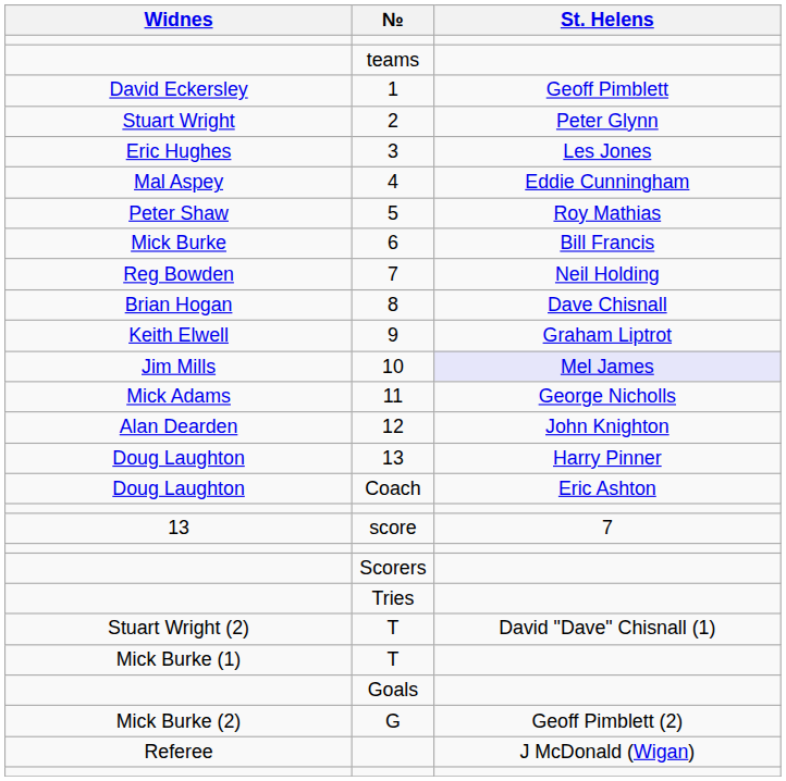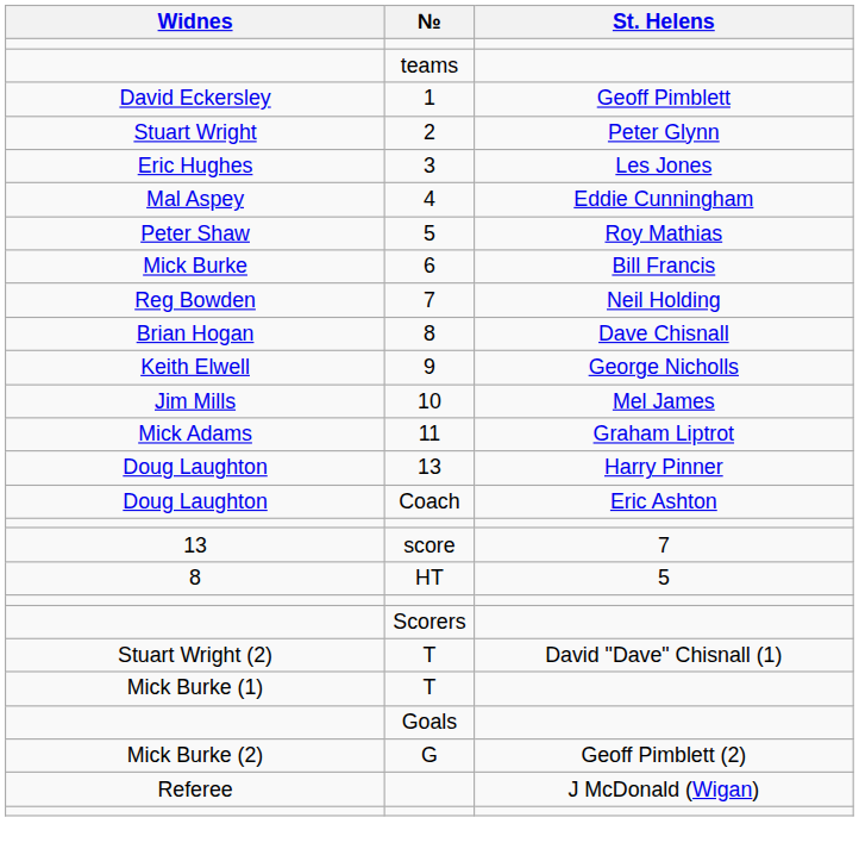 <table class="wikitable" style="text-align:center;">
 <tr>
 <th width=280 abbr=winner><a href='#'>Widnes</a></th>
 <th width=60 abbr="Number">№</th>
 <th width=280 abbr=runner-up><a href='#'>St. Helens</a></th>
 </tr>
 <tr>
 <td></td>
 <td></td>
 <td></td>
 </tr>
 <tr>
 <td></td>
 <td>teams</td>
 <td></td>
 </tr>
 <tr>
 <td><a href='#'>David Eckersley</a></td>
 <td>1</td>
 <td><a href='#'>Geoff Pimblett</a></td>
 </tr>
 <tr>
 <td><a href='#'>Stuart Wright</a></td>
 <td>2</td>
 <td><a href='#'>Peter Glynn</a></td>
 </tr>
 <tr>
 <td><a href='#'>Eric Hughes</a></td>
 <td>3</td>
 <td><a href='#'>Les Jones</a></td>
 </tr>
 <tr>
 <td><a href='#'>Mal Aspey</a></td>
 <td>4</td>
 <td><a href='#'>Eddie Cunningham</a></td>
 </tr>
 <tr>
 <td><a href='#'>Peter Shaw</a></td>
 <td>5</td>
 <td><a href='#'>Roy Mathias</a></td>
 </tr>
 <tr>
 <td><a href='#'>Mick Burke</a></td>
 <td>6</td>
 <td><a href='#'>Bill Francis</a></td>
 </tr>
 <tr>
 <td><a href='#'>Reg Bowden  </a></td>
 <td>7</td>
 <td><a href='#'>Neil Holding</a></td>
 </tr>
 <tr>
 <td><a href='#'>Brian Hogan</a></td>
 <td>8</td>
 <td><a href='#'>Dave Chisnall</a></td>
 </tr>
 <tr>
 <td><a href='#'>Keith Elwell</a></td>
 <td>9</td>
-<td><a href='#'>Graham Liptrot</a></td>
+<td><a href='#'>George Nicholls</a></td>
 </tr>
 <tr>
 <td><a href='#'>Jim Mills</a></td>
 <td>10</td>
-<td style="background: lavender;"><a href='#'>Mel James</a></td>
+<td><a href='#'>Mel James</a></td>
 </tr>
 <tr>
 <td><a href='#'>Mick Adams</a></td>
 <td>11</td>
-<td><a href='#'>George Nicholls</a></td>
-</tr>
-<tr>
-<td><a href='#'>Alan Dearden</a></td>
-<td>12</td>
-<td><a href='#'>John Knighton</a></td>
+<td><a href='#'>Graham Liptrot</a></td>
 </tr>
 <tr>
 <td><a href='#'>Doug Laughton</a></td>
 <td>13</td>
 <td><a href='#'>Harry Pinner</a></td>
 </tr>
 <tr>
 <td><a href='#'>Doug Laughton</a></td>
 <td>Coach</td>
 <td><a href='#'>Eric Ashton</a></td>
 </tr>
 <tr>
 <td></td>
 <td></td>
 <td></td>
 </tr>
 <tr>
 <td>13</td>
 <td>score</td>
 <td>7</td>
 </tr>
 <tr>
+<td>8</td>
+<td>HT</td>
+<td>5</td>
+</tr>
+<tr>
 <td></td>
 <td></td>
 <td></td>
 </tr>
 <tr>
 <td></td>
 <td>Scorers</td>
-<td></td>
-</tr>
-<tr>
-<td></td>
-<td>Tries</td>
 <td></td>
 </tr>
 <tr>
 <td>Stuart Wright (2)</td>
 <td>T</td>
 <td>David "Dave" Chisnall (1)</td>
 </tr>
 <tr>
 <td>Mick Burke (1)</td>
 <td>T</td>
 <td></td>
 </tr>
 <tr>
 <td></td>
 <td>Goals</td>
 <td></td>
 </tr>
 <tr>
 <td>Mick Burke (2)</td>
 <td>G</td>
 <td>Geoff Pimblett (2)</td>
 </tr>
 <tr>
 <td>Referee</td>
 <td></td>
 <td>J McDonald (<a href='#'>Wigan</a>)</td>
 </tr>
 <tr>
 <td></td>
 <td></td>
 <td></td>
 </tr>
 </table>
